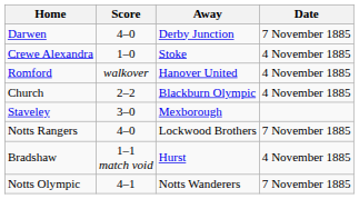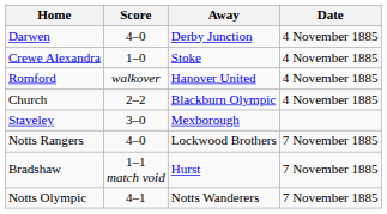 <table class="wikitable">
 <tr>
 <th>Home</th>
 <th>Score</th>
 <th>Away</th>
 <th>Date</th>
 </tr>
 <tr>
 <td><a href='#'>Darwen</a></td>
 <td align=center>4–0</td>
 <td><a href='#'>Derby Junction</a></td>
-<td>7 November 1885</td>
+<td>4 November 1885</td>
 </tr>
 <tr>
 <td><a href='#'>Crewe Alexandra</a></td>
 <td align=center>1–0</td>
 <td><a href='#'>Stoke</a></td>
 <td>4 November 1885</td>
 </tr>
 <tr>
 <td><a href='#'>Romford</a></td>
 <td align=center><em>walkover</em></td>
 <td><a href='#'>Hanover United</a></td>
 <td>4 November 1885</td>
 </tr>
 <tr>
 <td>Church</td>
 <td align=center>2–2</td>
 <td><a href='#'>Blackburn Olympic</a></td>
 <td>4 November 1885</td>
 </tr>
 <tr>
 <td><a href='#'>Staveley</a></td>
 <td align=center>3–0</td>
 <td><a href='#'>Mexborough</a></td>
 <td></td>
 </tr>
 <tr>
 <td>Notts Rangers</td>
 <td align=center>4–0</td>
 <td>Lockwood Brothers</td>
 <td>7 November 1885</td>
 </tr>
 <tr>
 <td>Bradshaw</td>
 <td align=center>1–1<br><em>match void</em></td>
 <td><a href='#'>Hurst</a></td>
-<td>4 November 1885</td>
+<td>7 November 1885</td>
 </tr>
 <tr>
 <td>Notts Olympic</td>
 <td align=center>4–1</td>
 <td>Notts Wanderers</td>
 <td>7 November 1885</td>
 </tr>
 </table>
